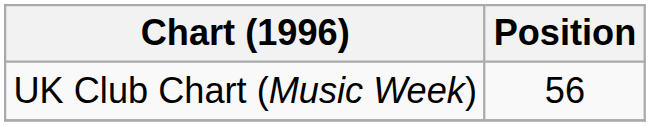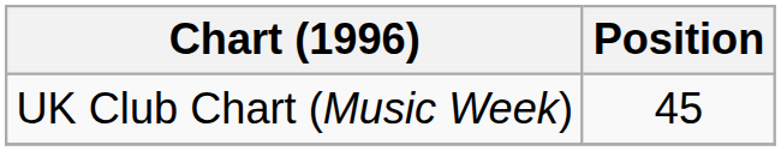 <table class="wikitable">
 <tr>
 <th>Chart (1996)</th>
 <th>Position</th>
 </tr>
 <tr>
 <td>UK Club Chart (<em>Music Week</em>)</td>
-<td align="center">56</td>
+<td align="center">45</td>
 </tr>
 <tr>
 </tr>
 </table>
